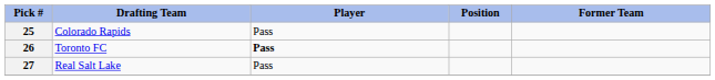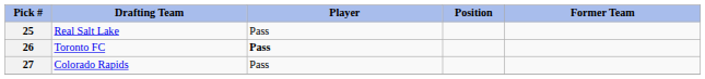 <table class="wikitable sortable" style="width: 80%">
 <tr>
 <th style="background:#A8BDEC;" width=6%>Pick #</th>
 <th width=25% style="background:#A8BDEC;">Drafting Team</th>
 <th width=25% style="background:#A8BDEC;">Player</th>
 <th width=8% style="background:#A8BDEC;">Position</th>
 <th width=25% style="background:#A8BDEC;">Former Team</th>
 </tr>
 <tr>
 <th>25</th>
-<td><a href='#'>Colorado Rapids</a></td>
+<td><a href='#'>Real Salt Lake</a></td>
 <td>Pass</td>
 <td></td>
 <td></td>
 </tr>
 <tr>
 <th>26</th>
 <td><a href='#'>Toronto FC</a></td>
 <td><strong>Pass</strong></td>
 <td></td>
 <td></td>
 </tr>
 <tr>
 <th>27</th>
-<td><a href='#'>Real Salt Lake</a></td>
+<td><a href='#'>Colorado Rapids</a></td>
 <td>Pass</td>
 <td></td>
 <td></td>
 </tr>
 <tr>
 </tr>
 </table>
